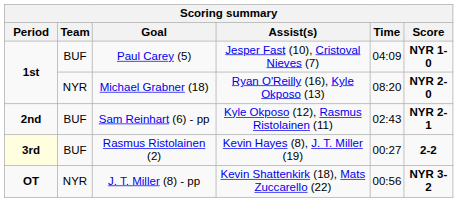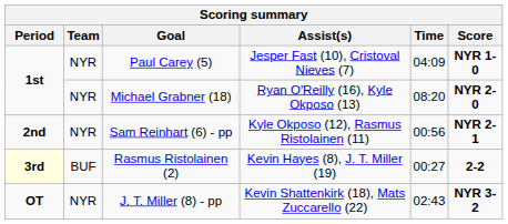 <table style="width:100%;" class="wikitable">
 <tr>
 <th colspan=6>Scoring summary</th>
 </tr>
 <tr>
 <th style="width:12%;">Period</th>
 <th style="width:7%;">Team</th>
 <th style="width:28%;">Goal</th>
 <th style="width:35%;">Assist(s)</th>
 <th style="width:7%;">Time</th>
 <th style="width:11%;">Score</th>
 </tr>
 <tr>
 <td align=center rowspan="2"><strong>1st</strong></td>
-<td align=center>BUF</td>
+<td align=center>NYR</td>
 <td align=center><a href='#'>Paul Carey</a> (5)</td>
 <td align=center><a href='#'>Jesper Fast</a> (10), <a href='#'>Cristoval Nieves</a> (7)</td>
 <td align=center>04:09</td>
 <td align=center><strong>NYR 1-0</strong></td>
 </tr>
 <tr>
 <td align=center>NYR</td>
 <td align=center><a href='#'>Michael Grabner</a> (18)</td>
 <td align=center><a href='#'>Ryan O'Reilly</a> (16), <a href='#'>Kyle Okposo</a> (13)</td>
 <td align=center>08:20</td>
 <td align=center><strong>NYR 2-0</strong></td>
 </tr>
 <tr>
 <td align=center><strong>2nd</strong></td>
-<td align=center>BUF</td>
+<td align=center>NYR</td>
 <td align=center><a href='#'>Sam Reinhart</a> (6) - pp</td>
 <td align=center><a href='#'>Kyle Okposo</a> (12), <a href='#'>Rasmus Ristolainen</a> (11)</td>
-<td align=center>02:43</td>
+<td align=center>00:56</td>
 <td align=center><strong>NYR 2-1</strong></td>
 </tr>
 <tr>
 <td align=center style="background: lightyellow;"><strong>3rd</strong></td>
 <td align=center>BUF</td>
 <td align=center><a href='#'>Rasmus Ristolainen</a> (2)</td>
 <td align=center><a href='#'>Kevin Hayes</a> (8), <a href='#'>J. T. Miller</a> (19)</td>
 <td align=center>00:27</td>
 <td align=center><strong>2-2</strong></td>
 </tr>
 <tr>
 <td align=center><strong>OT</strong></td>
 <td align=center>NYR</td>
 <td align=center><a href='#'>J. T. Miller</a> (8) - pp</td>
 <td align=center><a href='#'>Kevin Shattenkirk</a> (18), <a href='#'>Mats Zuccarello</a> (22)</td>
-<td align=center>00:56</td>
+<td align=center>02:43</td>
 <td align=center><strong>NYR 3-2</strong></td>
 </tr>
 </table>
